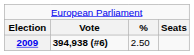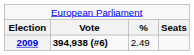 <table class="wikitable" style="font-size:95%;">
 <tr>
 <td align="center" colspan="4"><a href='#'>European Parliament</a></td>
 </tr>
 <tr>
 <th width="65">Election</th>
 <th width="115">Vote</th>
 <th width="40">%</th>
 <th>Seats</th>
 </tr>
 <tr>
 <th><a href='#'>2009</a></th>
 <td><strong>394,938 (#6)</strong></td>
-<td>2.50</td>
+<td>2.49</td>
 <td></td>
 </tr>
 </table>
